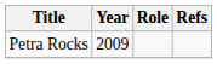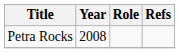 <table class="wikitable sortable">
 <tr>
 <th>Title</th>
 <th>Year</th>
 <th>Role</th>
 <th>Refs</th>
 </tr>
 <tr>
 <td>Petra Rocks</td>
-<td align=center>2009</td>
+<td align=center>2008</td>
 <td></td>
 <td align=center></td>
 </tr>
 <tr>
 </tr>
 </table>
